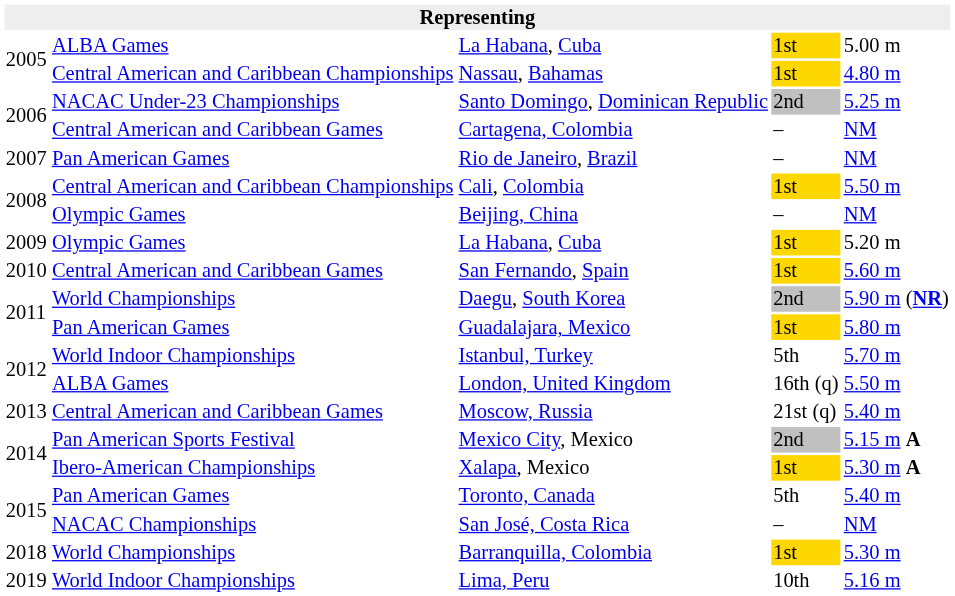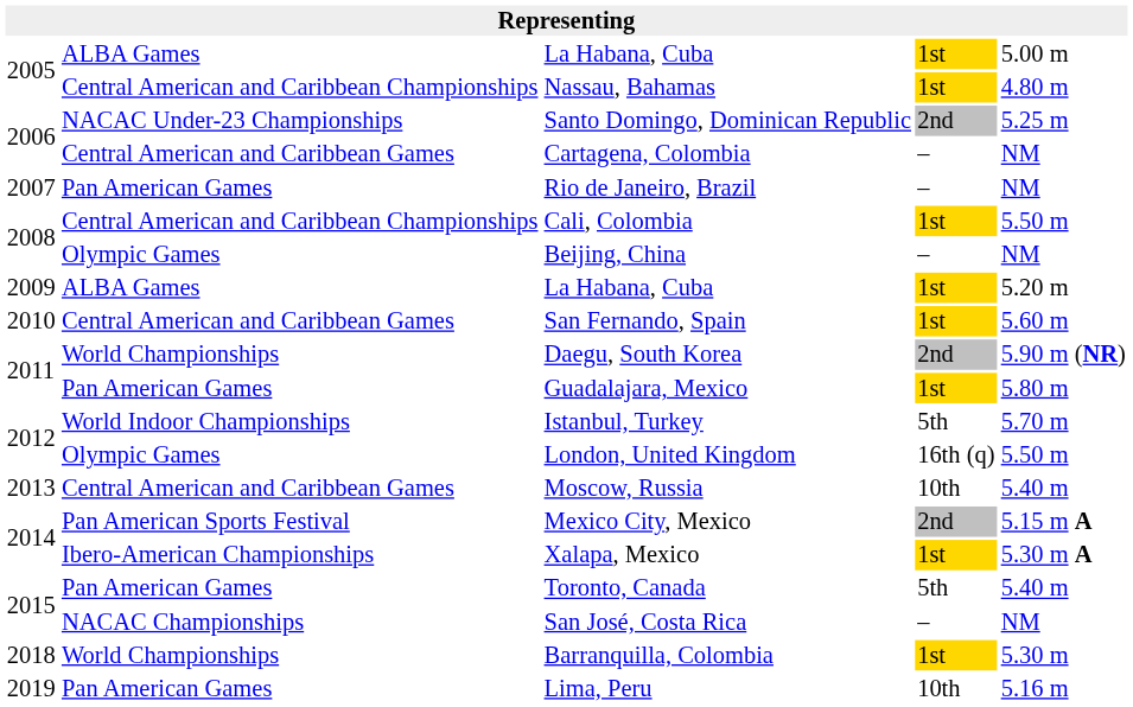 <table>
 <tr>
 <th bgcolor="#eeeeee" colspan="5">Representing </th>
 </tr>
 <tr>
 <td rowspan=2>2005</td>
 <td><a href='#'>ALBA Games</a></td>
 <td><a href='#'>La Habana</a>, <a href='#'>Cuba</a></td>
 <td bgcolor=gold>1st</td>
 <td>5.00 m</td>
 </tr>
 <tr>
 <td><a href='#'>Central American and Caribbean Championships</a></td>
 <td><a href='#'>Nassau</a>, <a href='#'>Bahamas</a></td>
 <td bgcolor=gold>1st</td>
 <td><a href='#'>4.80 m</a></td>
 </tr>
 <tr>
 <td rowspan=2>2006</td>
 <td><a href='#'>NACAC Under-23 Championships</a></td>
 <td><a href='#'>Santo Domingo</a>, <a href='#'>Dominican Republic</a></td>
 <td bgcolor=silver>2nd</td>
 <td><a href='#'>5.25 m</a></td>
 </tr>
 <tr>
 <td><a href='#'>Central American and Caribbean Games</a></td>
 <td><a href='#'>Cartagena, Colombia</a></td>
 <td>–</td>
 <td><a href='#'>NM</a></td>
 </tr>
 <tr>
 <td>2007</td>
 <td><a href='#'>Pan American Games</a></td>
 <td><a href='#'>Rio de Janeiro</a>, <a href='#'>Brazil</a></td>
 <td>–</td>
 <td><a href='#'>NM</a></td>
 </tr>
 <tr>
 <td rowspan=2>2008</td>
 <td><a href='#'>Central American and Caribbean Championships</a></td>
 <td><a href='#'>Cali</a>, <a href='#'>Colombia</a></td>
 <td bgcolor=gold>1st</td>
 <td><a href='#'>5.50 m</a></td>
 </tr>
 <tr>
 <td><a href='#'>Olympic Games</a></td>
 <td><a href='#'>Beijing, China</a></td>
 <td>–</td>
 <td><a href='#'>NM</a></td>
 </tr>
 <tr>
 <td>2009</td>
-<td><a href='#'>Olympic Games</a></td>
+<td><a href='#'>ALBA Games</a></td>
 <td><a href='#'>La Habana</a>, <a href='#'>Cuba</a></td>
 <td bgcolor=gold>1st</td>
 <td>5.20 m</td>
 </tr>
 <tr>
 <td>2010</td>
 <td><a href='#'>Central American and Caribbean Games</a></td>
 <td><a href='#'>San Fernando</a>, <a href='#'>Spain</a></td>
 <td bgcolor=gold>1st</td>
 <td><a href='#'>5.60 m</a></td>
 </tr>
 <tr>
 <td rowspan="2">2011</td>
 <td><a href='#'>World Championships</a></td>
 <td><a href='#'>Daegu</a>, <a href='#'>South Korea</a></td>
 <td bgcolor=silver>2nd</td>
 <td><a href='#'>5.90 m</a> (<strong><a href='#'>NR</a></strong>)</td>
 </tr>
 <tr>
 <td><a href='#'>Pan American Games</a></td>
 <td><a href='#'>Guadalajara, Mexico</a></td>
 <td bgcolor="gold">1st</td>
 <td><a href='#'>5.80 m</a></td>
 </tr>
 <tr>
 <td rowspan="2">2012</td>
 <td><a href='#'>World Indoor Championships</a></td>
 <td><a href='#'>Istanbul, Turkey</a></td>
 <td>5th</td>
 <td><a href='#'>5.70 m</a></td>
 </tr>
 <tr>
-<td><a href='#'>ALBA Games</a></td>
+<td><a href='#'>Olympic Games</a></td>
 <td><a href='#'>London, United Kingdom</a></td>
 <td>16th (q)</td>
 <td><a href='#'>5.50 m</a></td>
 </tr>
 <tr>
 <td>2013</td>
 <td><a href='#'>Central American and Caribbean Games</a></td>
 <td><a href='#'>Moscow, Russia</a></td>
-<td>21st (q)</td>
+<td>10th</td>
 <td><a href='#'>5.40 m</a></td>
 </tr>
 <tr>
 <td rowspan=2>2014</td>
 <td><a href='#'>Pan American Sports Festival</a></td>
 <td><a href='#'>Mexico City</a>, Mexico</td>
 <td bgcolor=silver>2nd</td>
 <td><a href='#'>5.15 m</a> <strong>A</strong></td>
 </tr>
 <tr>
 <td><a href='#'>Ibero-American Championships</a></td>
 <td><a href='#'>Xalapa</a>, Mexico</td>
 <td bgcolor=gold>1st</td>
 <td><a href='#'>5.30 m</a> <strong>A</strong></td>
 </tr>
 <tr>
 <td rowspan=2>2015</td>
 <td><a href='#'>Pan American Games</a></td>
 <td><a href='#'>Toronto, Canada</a></td>
 <td>5th</td>
 <td><a href='#'>5.40 m</a></td>
 </tr>
 <tr>
 <td><a href='#'>NACAC Championships</a></td>
 <td><a href='#'>San José, Costa Rica</a></td>
 <td>–</td>
 <td><a href='#'>NM</a></td>
 </tr>
 <tr>
 <td>2018</td>
 <td><a href='#'>World Championships</a></td>
 <td><a href='#'>Barranquilla, Colombia</a></td>
 <td bgcolor=gold>1st</td>
 <td><a href='#'>5.30 m</a></td>
 </tr>
 <tr>
 <td>2019</td>
-<td><a href='#'>World Indoor Championships</a></td>
+<td><a href='#'>Pan American Games</a></td>
 <td><a href='#'>Lima, Peru</a></td>
 <td>10th</td>
 <td><a href='#'>5.16 m</a></td>
 </tr>
 </table>
